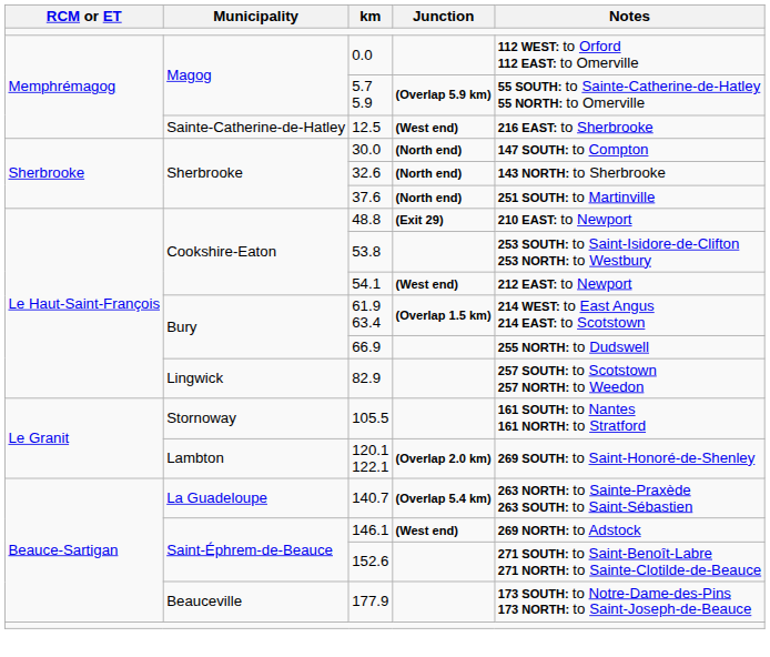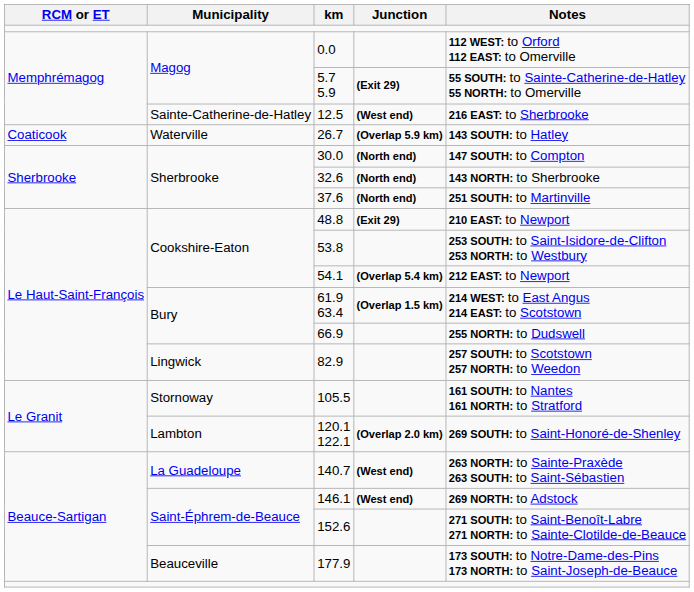 <table class=wikitable>
 <tr>
 <th><a href='#'>RCM</a> or <a href='#'>ET</a></th>
 <th>Municipality</th>
 <th>km</th>
 <th>Junction</th>
 <th>Notes</th>
 </tr>
 <tr>
 <td colspan="5"></td>
 </tr>
 <tr>
 <td rowspan="3"><a href='#'>Memphrémagog</a></td>
 <td rowspan="2"><a href='#'>Magog</a></td>
 <td>0.0</td>
 <td></td>
 <td><small> <strong>112 WEST:</strong> </small> to <a href='#'>Orford</a> <br> <small> <strong>112 EAST:</strong> </small> to Omerville</td>
 </tr>
 <tr>
 <td>5.7 <br> 5.9</td>
-<td> <small><strong>(Overlap 5.9 km)</strong></small></td>
+<td> <small><strong>(Exit 29)</strong></small></td>
 <td><small> <strong>55 SOUTH:</strong> </small> to <a href='#'>Sainte-Catherine-de-Hatley</a> <br> <small> <strong>55 NORTH:</strong> </small> to Omerville</td>
 </tr>
 <tr>
 <td>Sainte-Catherine-de-Hatley</td>
 <td>12.5</td>
 <td> <small><strong>(West end)</strong></small></td>
 <td><small> <strong>216 EAST:</strong> </small> to <a href='#'>Sherbrooke</a></td>
+</tr>
+<tr>
+<td><a href='#'>Coaticook</a></td>
+<td>Waterville</td>
+<td>26.7</td>
+<td> <small><strong>(Overlap 5.9 km)</strong></small></td>
+<td><small> <strong>143 SOUTH:</strong> </small> to <a href='#'>Hatley</a></td>
 </tr>
 <tr>
 <td rowspan="3"><a href='#'>Sherbrooke</a></td>
 <td rowspan="3">Sherbrooke</td>
 <td>30.0</td>
 <td> <small><strong>(North end)</strong></small></td>
 <td><small> <strong>147 SOUTH:</strong> </small> to <a href='#'>Compton</a></td>
 </tr>
 <tr>
 <td>32.6</td>
 <td> <small><strong>(North end)</strong></small></td>
 <td><small> <strong>143 NORTH:</strong> </small> to Sherbrooke</td>
 </tr>
 <tr>
 <td>37.6</td>
 <td> <small><strong>(North end)</strong></small></td>
 <td><small> <strong>251 SOUTH:</strong> </small> to <a href='#'>Martinville</a></td>
 </tr>
 <tr>
 <td rowspan="6"><a href='#'>Le Haut-Saint-François</a></td>
 <td rowspan="3">Cookshire-Eaton</td>
 <td>48.8</td>
 <td> <small><strong>(Exit 29)</strong></small></td>
 <td><small> <strong>210 EAST:</strong> </small> to <a href='#'>Newport</a></td>
 </tr>
 <tr>
 <td>53.8</td>
 <td></td>
 <td><small> <strong>253 SOUTH:</strong> </small> to <a href='#'>Saint-Isidore-de-Clifton</a> <br> <small> <strong>253 NORTH:</strong> </small> to <a href='#'>Westbury</a></td>
 </tr>
 <tr>
 <td>54.1</td>
-<td> <small><strong>(West end)</strong></small></td>
+<td> <small><strong>(Overlap 5.4 km)</strong></small></td>
 <td><small> <strong>212 EAST:</strong> </small> to <a href='#'>Newport</a></td>
 </tr>
 <tr>
 <td rowspan="2">Bury</td>
 <td>61.9 <br> 63.4</td>
 <td> <small><strong>(Overlap 1.5 km)</strong></small></td>
 <td><small> <strong>214 WEST:</strong> </small> to <a href='#'>East Angus</a> <br> <small> <strong>214 EAST:</strong> </small> to <a href='#'>Scotstown</a></td>
 </tr>
 <tr>
 <td>66.9</td>
 <td></td>
 <td><small> <strong>255 NORTH:</strong> </small> to <a href='#'>Dudswell</a></td>
 </tr>
 <tr>
 <td>Lingwick</td>
 <td>82.9</td>
 <td></td>
 <td><small> <strong>257 SOUTH:</strong> </small> to <a href='#'>Scotstown</a> <br> <small> <strong>257 NORTH:</strong> </small> to <a href='#'>Weedon</a></td>
 </tr>
 <tr>
 <td rowspan="2"><a href='#'>Le Granit</a></td>
 <td>Stornoway</td>
 <td>105.5</td>
 <td></td>
 <td><small> <strong>161 SOUTH:</strong> </small> to <a href='#'>Nantes</a> <br> <small> <strong>161 NORTH:</strong> </small> to <a href='#'>Stratford</a></td>
 </tr>
 <tr>
 <td>Lambton</td>
 <td>120.1 <br> 122.1</td>
 <td> <small><strong>(Overlap 2.0 km)</strong></small></td>
 <td><small> <strong>269 SOUTH:</strong> </small> to <a href='#'>Saint-Honoré-de-Shenley</a></td>
 </tr>
 <tr>
 <td rowspan="4"><a href='#'>Beauce-Sartigan</a></td>
 <td><a href='#'>La Guadeloupe</a></td>
 <td>140.7</td>
-<td> <small><strong>(Overlap 5.4 km)</strong></small></td>
+<td> <small><strong>(West end)</strong></small></td>
 <td><small> <strong>263 NORTH:</strong> </small> to <a href='#'>Sainte-Praxède</a> <br> <small> <strong>263 SOUTH:</strong> </small> to <a href='#'>Saint-Sébastien</a></td>
 </tr>
 <tr>
 <td rowspan="2"><a href='#'>Saint-Éphrem-de-Beauce</a></td>
 <td>146.1</td>
 <td> <small><strong>(West end)</strong></small></td>
 <td><small> <strong>269 NORTH:</strong> </small> to <a href='#'>Adstock</a></td>
 </tr>
 <tr>
 <td>152.6</td>
 <td></td>
 <td><small> <strong>271 SOUTH:</strong> </small> to <a href='#'>Saint-Benoît-Labre</a> <br> <small> <strong>271 NORTH:</strong> </small> to <a href='#'>Sainte-Clotilde-de-Beauce</a></td>
 </tr>
 <tr>
 <td>Beauceville</td>
 <td>177.9</td>
 <td></td>
 <td><small> <strong>173 SOUTH:</strong> </small> to <a href='#'>Notre-Dame-des-Pins</a> <br> <small> <strong>173 NORTH:</strong> </small> to <a href='#'>Saint-Joseph-de-Beauce</a></td>
 </tr>
 <tr>
 <td colspan="5"></td>
 </tr>
 </table>
